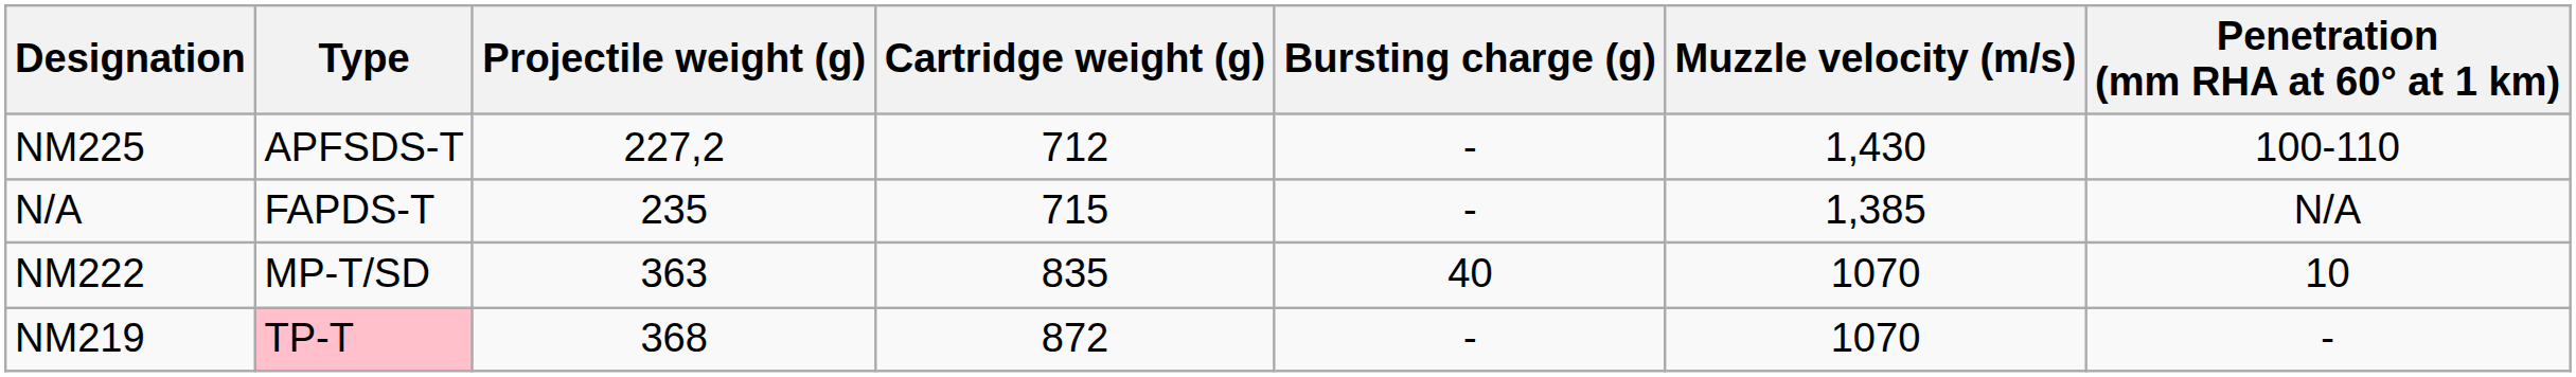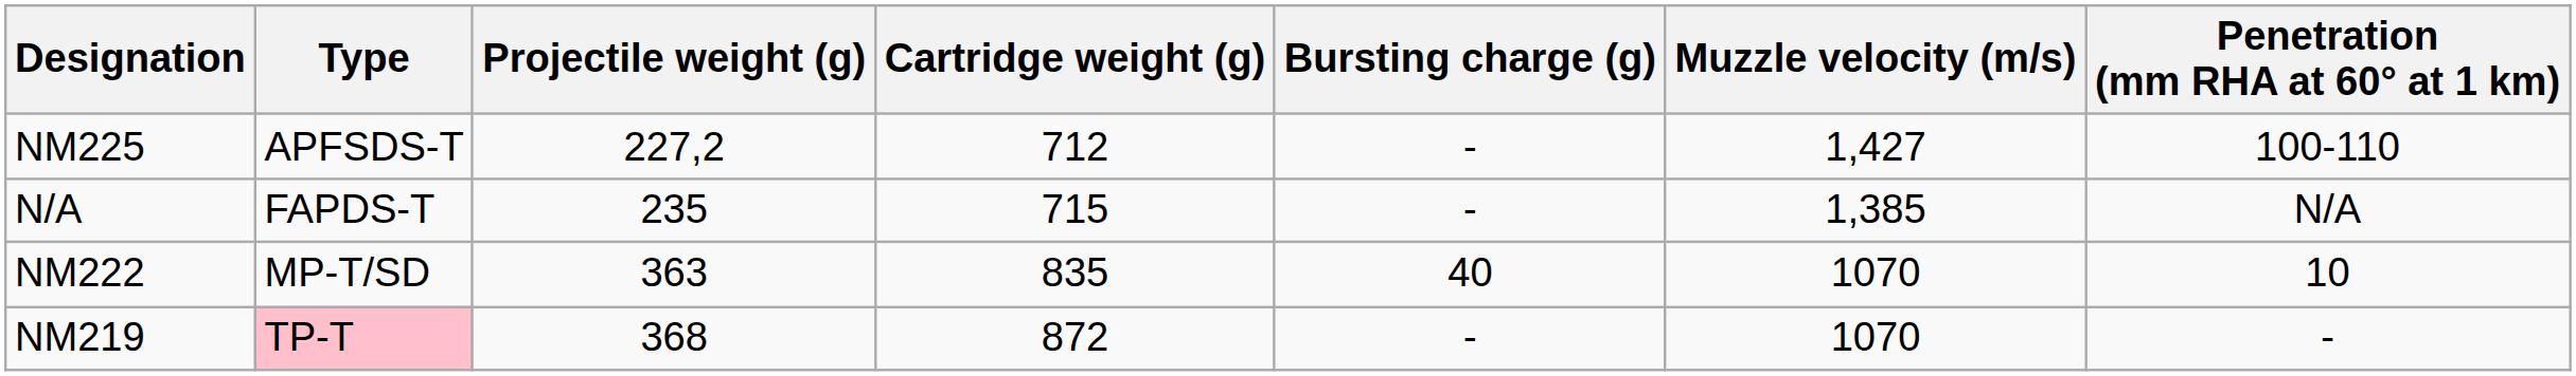 <table class="wikitable">
 <tr>
 <th>Designation</th>
 <th>Type</th>
 <th>Projectile weight (g)</th>
 <th>Cartridge weight (g)</th>
 <th>Bursting charge (g)</th>
 <th>Muzzle velocity (m/s)</th>
 <th>Penetration<br>(mm RHA at 60° at 1 km)</th>
 </tr>
 <tr>
 <td>NM225</td>
 <td>APFSDS-T</td>
 <td align="center">227,2</td>
 <td align="center">712</td>
 <td align="center">-</td>
-<td align="center">1,430</td>
+<td align="center">1,427</td>
 <td align="center">100-110</td>
 </tr>
 <tr>
 <td>N/A</td>
 <td>FAPDS-T</td>
 <td align="center">235</td>
 <td align="center">715</td>
 <td align="center">-</td>
 <td align="center">1,385</td>
 <td align="center">N/A</td>
 </tr>
 <tr>
 <td>NM222</td>
 <td>MP-T/SD</td>
 <td align="center">363</td>
 <td align="center">835</td>
 <td align="center">40</td>
 <td align="center">1070</td>
 <td align="center">10</td>
 </tr>
 <tr>
 <td>NM219</td>
 <td style="background: pink;">TP-T</td>
 <td align="center">368</td>
 <td align="center">872</td>
 <td align="center">-</td>
 <td align="center">1070</td>
 <td align="center">-</td>
 </tr>
 </table>
